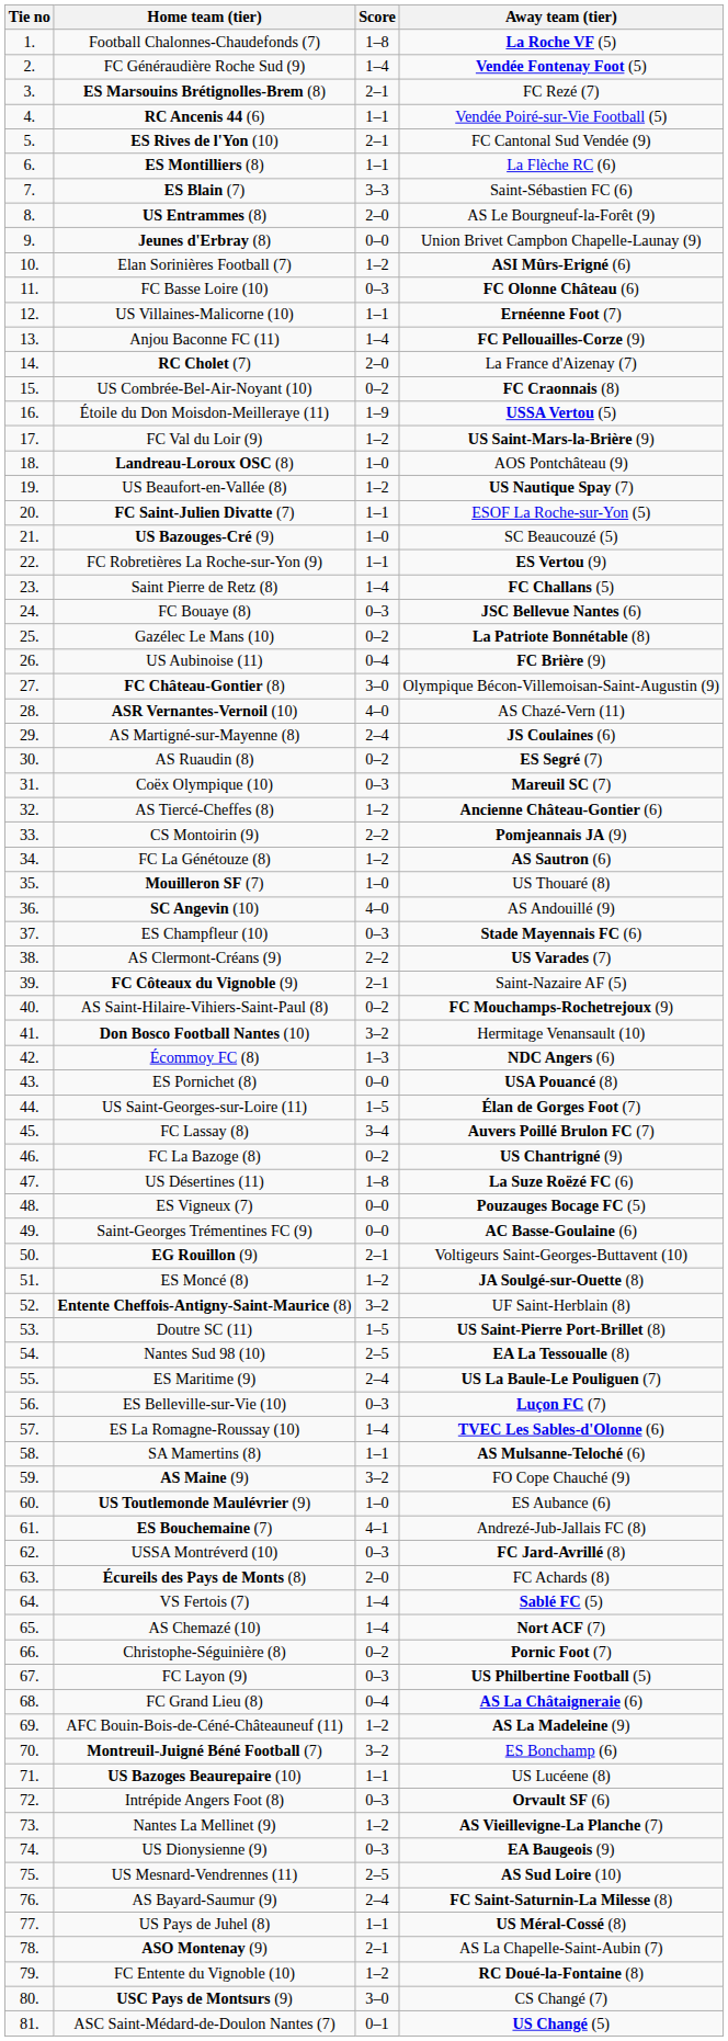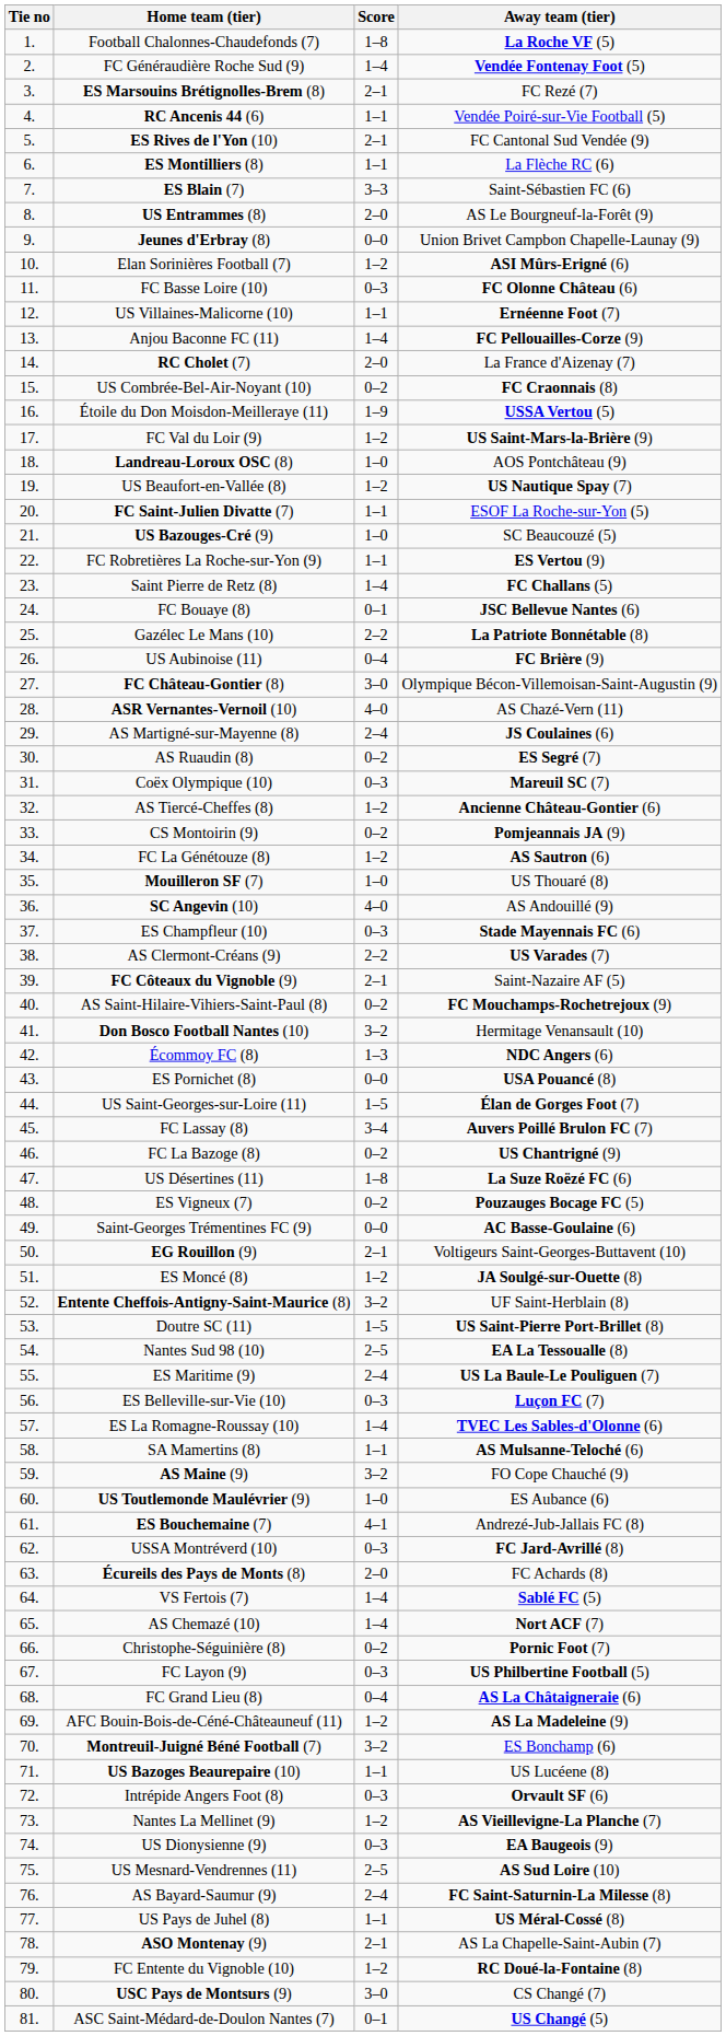 <table class="wikitable" style="text-align: center">
 <tr>
 <th>Tie no</th>
 <th>Home team (tier)</th>
 <th>Score</th>
 <th>Away team (tier)</th>
 </tr>
 <tr>
 <td>1.</td>
 <td>Football Chalonnes-Chaudefonds (7)</td>
 <td>1–8</td>
 <td><strong><a href='#'>La Roche VF</a></strong> (5)</td>
 </tr>
 <tr>
 <td>2.</td>
 <td>FC Généraudière Roche Sud (9)</td>
 <td>1–4</td>
 <td><strong><a href='#'>Vendée Fontenay Foot</a></strong> (5)</td>
 </tr>
 <tr>
 <td>3.</td>
 <td><strong>ES Marsouins Brétignolles-Brem</strong> (8)</td>
 <td>2–1</td>
 <td>FC Rezé (7)</td>
 </tr>
 <tr>
 <td>4.</td>
 <td><strong>RC Ancenis 44</strong> (6)</td>
 <td>1–1 </td>
 <td><a href='#'>Vendée Poiré-sur-Vie Football</a> (5)</td>
 </tr>
 <tr>
 <td>5.</td>
 <td><strong>ES Rives de l'Yon</strong> (10)</td>
 <td>2–1</td>
 <td>FC Cantonal Sud Vendée (9)</td>
 </tr>
 <tr>
 <td>6.</td>
 <td><strong>ES Montilliers</strong> (8)</td>
 <td>1–1 </td>
 <td><a href='#'>La Flèche RC</a> (6)</td>
 </tr>
 <tr>
 <td>7.</td>
 <td><strong>ES Blain</strong> (7)</td>
 <td>3–3 </td>
 <td>Saint-Sébastien FC (6)</td>
 </tr>
 <tr>
 <td>8.</td>
 <td><strong>US Entrammes</strong> (8)</td>
 <td>2–0</td>
 <td>AS Le Bourgneuf-la-Forêt (9)</td>
 </tr>
 <tr>
 <td>9.</td>
 <td><strong>Jeunes d'Erbray</strong> (8)</td>
 <td>0–0 </td>
 <td>Union Brivet Campbon Chapelle-Launay (9)</td>
 </tr>
 <tr>
 <td>10.</td>
 <td>Elan Sorinières Football (7)</td>
 <td>1–2</td>
 <td><strong>ASI Mûrs-Erigné</strong> (6)</td>
 </tr>
 <tr>
 <td>11.</td>
 <td>FC Basse Loire (10)</td>
 <td>0–3</td>
 <td><strong>FC Olonne Château</strong> (6)</td>
 </tr>
 <tr>
 <td>12.</td>
 <td>US Villaines-Malicorne (10)</td>
 <td>1–1 </td>
 <td><strong>Ernéenne Foot</strong> (7)</td>
 </tr>
 <tr>
 <td>13.</td>
 <td>Anjou Baconne FC (11)</td>
 <td>1–4</td>
 <td><strong>FC Pellouailles-Corze</strong> (9)</td>
 </tr>
 <tr>
 <td>14.</td>
 <td><strong>RC Cholet</strong> (7)</td>
 <td>2–0</td>
 <td>La France d'Aizenay (7)</td>
 </tr>
 <tr>
 <td>15.</td>
 <td>US Combrée-Bel-Air-Noyant (10)</td>
 <td>0–2</td>
 <td><strong>FC Craonnais</strong> (8)</td>
 </tr>
 <tr>
 <td>16.</td>
 <td>Étoile du Don Moisdon-Meilleraye (11)</td>
 <td>1–9</td>
 <td><strong><a href='#'>USSA Vertou</a></strong> (5)</td>
 </tr>
 <tr>
 <td>17.</td>
 <td>FC Val du Loir (9)</td>
 <td>1–2</td>
 <td><strong>US Saint-Mars-la-Brière</strong> (9)</td>
 </tr>
 <tr>
 <td>18.</td>
 <td><strong>Landreau-Loroux OSC</strong> (8)</td>
 <td>1–0</td>
 <td>AOS Pontchâteau (9)</td>
 </tr>
 <tr>
 <td>19.</td>
 <td>US Beaufort-en-Vallée (8)</td>
 <td>1–2</td>
 <td><strong>US Nautique Spay</strong> (7)</td>
 </tr>
 <tr>
 <td>20.</td>
 <td><strong>FC Saint-Julien Divatte</strong> (7)</td>
 <td>1–1 </td>
 <td><a href='#'>ESOF La Roche-sur-Yon</a> (5)</td>
 </tr>
 <tr>
 <td>21.</td>
 <td><strong>US Bazouges-Cré</strong> (9)</td>
 <td>1–0</td>
 <td>SC Beaucouzé (5)</td>
 </tr>
 <tr>
 <td>22.</td>
 <td>FC Robretières La Roche-sur-Yon (9)</td>
 <td>1–1 </td>
 <td><strong>ES Vertou</strong> (9)</td>
 </tr>
 <tr>
 <td>23.</td>
 <td>Saint Pierre de Retz (8)</td>
 <td>1–4</td>
 <td><strong>FC Challans</strong> (5)</td>
 </tr>
 <tr>
 <td>24.</td>
 <td>FC Bouaye (8)</td>
-<td>0–3</td>
+<td>0–1</td>
 <td><strong>JSC Bellevue Nantes</strong> (6)</td>
 </tr>
 <tr>
 <td>25.</td>
 <td>Gazélec Le Mans (10)</td>
-<td>0–2</td>
+<td>2–2 </td>
 <td><strong>La Patriote Bonnétable</strong> (8)</td>
 </tr>
 <tr>
 <td>26.</td>
 <td>US Aubinoise (11)</td>
 <td>0–4</td>
 <td><strong>FC Brière</strong> (9)</td>
 </tr>
 <tr>
 <td>27.</td>
 <td><strong>FC Château-Gontier</strong> (8)</td>
 <td>3–0</td>
 <td>Olympique Bécon-Villemoisan-Saint-Augustin (9)</td>
 </tr>
 <tr>
 <td>28.</td>
 <td><strong>ASR Vernantes-Vernoil</strong> (10)</td>
 <td>4–0</td>
 <td>AS Chazé-Vern (11)</td>
 </tr>
 <tr>
 <td>29.</td>
 <td>AS Martigné-sur-Mayenne (8)</td>
 <td>2–4</td>
 <td><strong>JS Coulaines</strong> (6)</td>
 </tr>
 <tr>
 <td>30.</td>
 <td>AS Ruaudin (8)</td>
 <td>0–2</td>
 <td><strong>ES Segré</strong> (7)</td>
 </tr>
 <tr>
 <td>31.</td>
 <td>Coëx Olympique (10)</td>
 <td>0–3</td>
 <td><strong>Mareuil SC</strong> (7)</td>
 </tr>
 <tr>
 <td>32.</td>
 <td>AS Tiercé-Cheffes (8)</td>
 <td>1–2</td>
 <td><strong>Ancienne Château-Gontier</strong> (6)</td>
 </tr>
 <tr>
 <td>33.</td>
 <td>CS Montoirin (9)</td>
-<td>2–2 </td>
+<td>0–2</td>
 <td><strong>Pomjeannais JA</strong> (9)</td>
 </tr>
 <tr>
 <td>34.</td>
 <td>FC La Génétouze (8)</td>
 <td>1–2</td>
 <td><strong>AS Sautron</strong> (6)</td>
 </tr>
 <tr>
 <td>35.</td>
 <td><strong>Mouilleron SF</strong> (7)</td>
 <td>1–0</td>
 <td>US Thouaré (8)</td>
 </tr>
 <tr>
 <td>36.</td>
 <td><strong>SC Angevin</strong> (10)</td>
 <td>4–0</td>
 <td>AS Andouillé (9)</td>
 </tr>
 <tr>
 <td>37.</td>
 <td>ES Champfleur (10)</td>
 <td>0–3</td>
 <td><strong>Stade Mayennais FC</strong> (6)</td>
 </tr>
 <tr>
 <td>38.</td>
 <td>AS Clermont-Créans (9)</td>
 <td>2–2 </td>
 <td><strong>US Varades</strong> (7)</td>
 </tr>
 <tr>
 <td>39.</td>
 <td><strong>FC Côteaux du Vignoble</strong> (9)</td>
 <td>2–1</td>
 <td>Saint-Nazaire AF (5)</td>
 </tr>
 <tr>
 <td>40.</td>
 <td>AS Saint-Hilaire-Vihiers-Saint-Paul (8)</td>
 <td>0–2</td>
 <td><strong>FC Mouchamps-Rochetrejoux</strong> (9)</td>
 </tr>
 <tr>
 <td>41.</td>
 <td><strong>Don Bosco Football Nantes</strong> (10)</td>
 <td>3–2</td>
 <td>Hermitage Venansault (10)</td>
 </tr>
 <tr>
 <td>42.</td>
 <td><a href='#'>Écommoy FC</a> (8)</td>
 <td>1–3</td>
 <td><strong>NDC Angers</strong> (6)</td>
 </tr>
 <tr>
 <td>43.</td>
 <td>ES Pornichet (8)</td>
 <td>0–0 </td>
 <td><strong>USA Pouancé</strong> (8)</td>
 </tr>
 <tr>
 <td>44.</td>
 <td>US Saint-Georges-sur-Loire (11)</td>
 <td>1–5</td>
 <td><strong>Élan de Gorges Foot</strong> (7)</td>
 </tr>
 <tr>
 <td>45.</td>
 <td>FC Lassay (8)</td>
 <td>3–4</td>
 <td><strong>Auvers Poillé Brulon FC</strong> (7)</td>
 </tr>
 <tr>
 <td>46.</td>
 <td>FC La Bazoge (8)</td>
 <td>0–2</td>
 <td><strong>US Chantrigné</strong> (9)</td>
 </tr>
 <tr>
 <td>47.</td>
 <td>US Désertines (11)</td>
 <td>1–8</td>
 <td><strong>La Suze Roëzé FC</strong> (6)</td>
 </tr>
 <tr>
 <td>48.</td>
 <td>ES Vigneux (7)</td>
-<td>0–0 </td>
+<td>0–2</td>
 <td><strong>Pouzauges Bocage FC</strong> (5)</td>
 </tr>
 <tr>
 <td>49.</td>
 <td>Saint-Georges Trémentines FC (9)</td>
 <td>0–0 </td>
 <td><strong>AC Basse-Goulaine</strong> (6)</td>
 </tr>
 <tr>
 <td>50.</td>
 <td><strong>EG Rouillon</strong> (9)</td>
 <td>2–1</td>
 <td>Voltigeurs Saint-Georges-Buttavent (10)</td>
 </tr>
 <tr>
 <td>51.</td>
 <td>ES Moncé (8)</td>
 <td>1–2</td>
 <td><strong>JA Soulgé-sur-Ouette</strong> (8)</td>
 </tr>
 <tr>
 <td>52.</td>
 <td><strong>Entente Cheffois-Antigny-Saint-Maurice</strong> (8)</td>
 <td>3–2</td>
 <td>UF Saint-Herblain (8)</td>
 </tr>
 <tr>
 <td>53.</td>
 <td>Doutre SC (11)</td>
 <td>1–5</td>
 <td><strong>US Saint-Pierre Port-Brillet</strong> (8)</td>
 </tr>
 <tr>
 <td>54.</td>
 <td>Nantes Sud 98 (10)</td>
 <td>2–5</td>
 <td><strong>EA La Tessoualle</strong> (8)</td>
 </tr>
 <tr>
 <td>55.</td>
 <td>ES Maritime (9)</td>
 <td>2–4</td>
 <td><strong>US La Baule-Le Pouliguen</strong> (7)</td>
 </tr>
 <tr>
 <td>56.</td>
 <td>ES Belleville-sur-Vie (10)</td>
 <td>0–3</td>
 <td><strong><a href='#'>Luçon FC</a></strong> (7)</td>
 </tr>
 <tr>
 <td>57.</td>
 <td>ES La Romagne-Roussay (10)</td>
 <td>1–4</td>
 <td><strong><a href='#'>TVEC Les Sables-d'Olonne</a></strong> (6)</td>
 </tr>
 <tr>
 <td>58.</td>
 <td>SA Mamertins (8)</td>
 <td>1–1 </td>
 <td><strong>AS Mulsanne-Teloché</strong> (6)</td>
 </tr>
 <tr>
 <td>59.</td>
 <td><strong>AS Maine</strong> (9)</td>
 <td>3–2</td>
 <td>FO Cope Chauché (9)</td>
 </tr>
 <tr>
 <td>60.</td>
 <td><strong>US Toutlemonde Maulévrier</strong> (9)</td>
 <td>1–0</td>
 <td>ES Aubance (6)</td>
 </tr>
 <tr>
 <td>61.</td>
 <td><strong>ES Bouchemaine</strong> (7)</td>
 <td>4–1</td>
 <td>Andrezé-Jub-Jallais FC (8)</td>
 </tr>
 <tr>
 <td>62.</td>
 <td>USSA Montréverd (10)</td>
 <td>0–3</td>
 <td><strong>FC Jard-Avrillé</strong> (8)</td>
 </tr>
 <tr>
 <td>63.</td>
 <td><strong>Écureils des Pays de Monts</strong> (8)</td>
 <td>2–0</td>
 <td>FC Achards (8)</td>
 </tr>
 <tr>
 <td>64.</td>
 <td>VS Fertois (7)</td>
 <td>1–4</td>
 <td><strong><a href='#'>Sablé FC</a></strong> (5)</td>
 </tr>
 <tr>
 <td>65.</td>
 <td>AS Chemazé (10)</td>
 <td>1–4</td>
 <td><strong>Nort ACF</strong> (7)</td>
 </tr>
 <tr>
 <td>66.</td>
 <td>Christophe-Séguinière (8)</td>
 <td>0–2</td>
 <td><strong>Pornic Foot</strong> (7)</td>
 </tr>
 <tr>
 <td>67.</td>
 <td>FC Layon (9)</td>
 <td>0–3</td>
 <td><strong>US Philbertine Football</strong> (5)</td>
 </tr>
 <tr>
 <td>68.</td>
 <td>FC Grand Lieu (8)</td>
 <td>0–4</td>
 <td><strong><a href='#'>AS La Châtaigneraie</a></strong> (6)</td>
 </tr>
 <tr>
 <td>69.</td>
 <td>AFC Bouin-Bois-de-Céné-Châteauneuf (11)</td>
 <td>1–2</td>
 <td><strong>AS La Madeleine</strong> (9)</td>
 </tr>
 <tr>
 <td>70.</td>
 <td><strong>Montreuil-Juigné Béné Football</strong> (7)</td>
 <td>3–2</td>
 <td><a href='#'>ES Bonchamp</a> (6)</td>
 </tr>
 <tr>
 <td>71.</td>
 <td><strong>US Bazoges Beaurepaire</strong> (10)</td>
 <td>1–1 </td>
 <td>US Lucéene (8)</td>
 </tr>
 <tr>
 <td>72.</td>
 <td>Intrépide Angers Foot (8)</td>
 <td>0–3</td>
 <td><strong>Orvault SF</strong> (6)</td>
 </tr>
 <tr>
 <td>73.</td>
 <td>Nantes La Mellinet (9)</td>
 <td>1–2</td>
 <td><strong>AS Vieillevigne-La Planche</strong> (7)</td>
 </tr>
 <tr>
 <td>74.</td>
 <td>US Dionysienne (9)</td>
 <td>0–3</td>
 <td><strong>EA Baugeois</strong> (9)</td>
 </tr>
 <tr>
 <td>75.</td>
 <td>US Mesnard-Vendrennes (11)</td>
 <td>2–5</td>
 <td><strong>AS Sud Loire</strong> (10)</td>
 </tr>
 <tr>
 <td>76.</td>
 <td>AS Bayard-Saumur (9)</td>
 <td>2–4</td>
 <td><strong>FC Saint-Saturnin-La Milesse</strong> (8)</td>
 </tr>
 <tr>
 <td>77.</td>
 <td>US Pays de Juhel (8)</td>
 <td>1–1 </td>
 <td><strong>US Méral-Cossé</strong> (8)</td>
 </tr>
 <tr>
 <td>78.</td>
 <td><strong>ASO Montenay</strong> (9)</td>
 <td>2–1</td>
 <td>AS La Chapelle-Saint-Aubin (7)</td>
 </tr>
 <tr>
 <td>79.</td>
 <td>FC Entente du Vignoble (10)</td>
 <td>1–2</td>
 <td><strong>RC Doué-la-Fontaine</strong> (8)</td>
 </tr>
 <tr>
 <td>80.</td>
 <td><strong>USC Pays de Montsurs</strong> (9)</td>
 <td>3–0</td>
 <td>CS Changé (7)</td>
 </tr>
 <tr>
 <td>81.</td>
 <td>ASC Saint-Médard-de-Doulon Nantes (7)</td>
 <td>0–1</td>
 <td><strong><a href='#'>US Changé</a></strong> (5)</td>
 </tr>
 </table>
